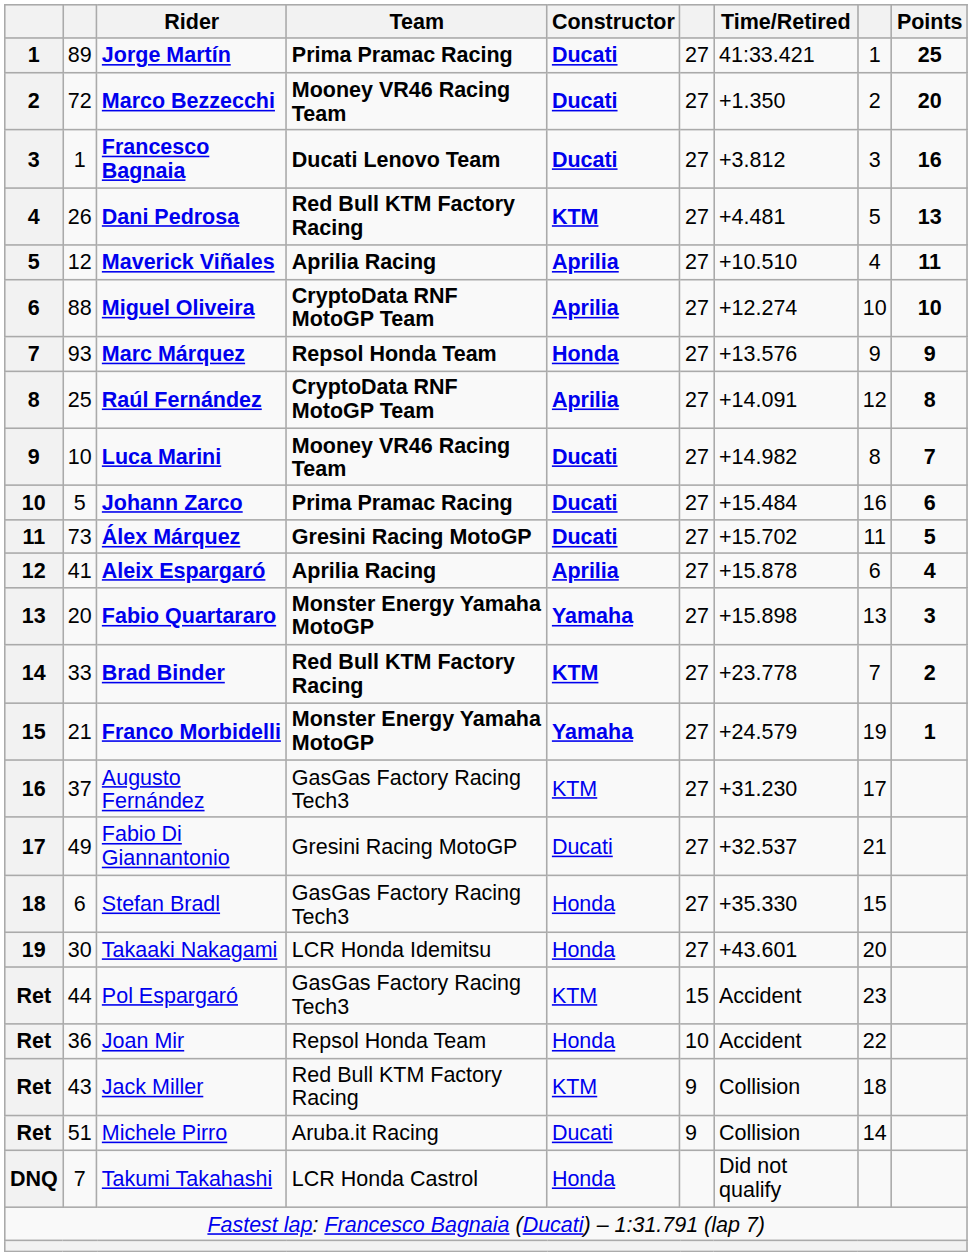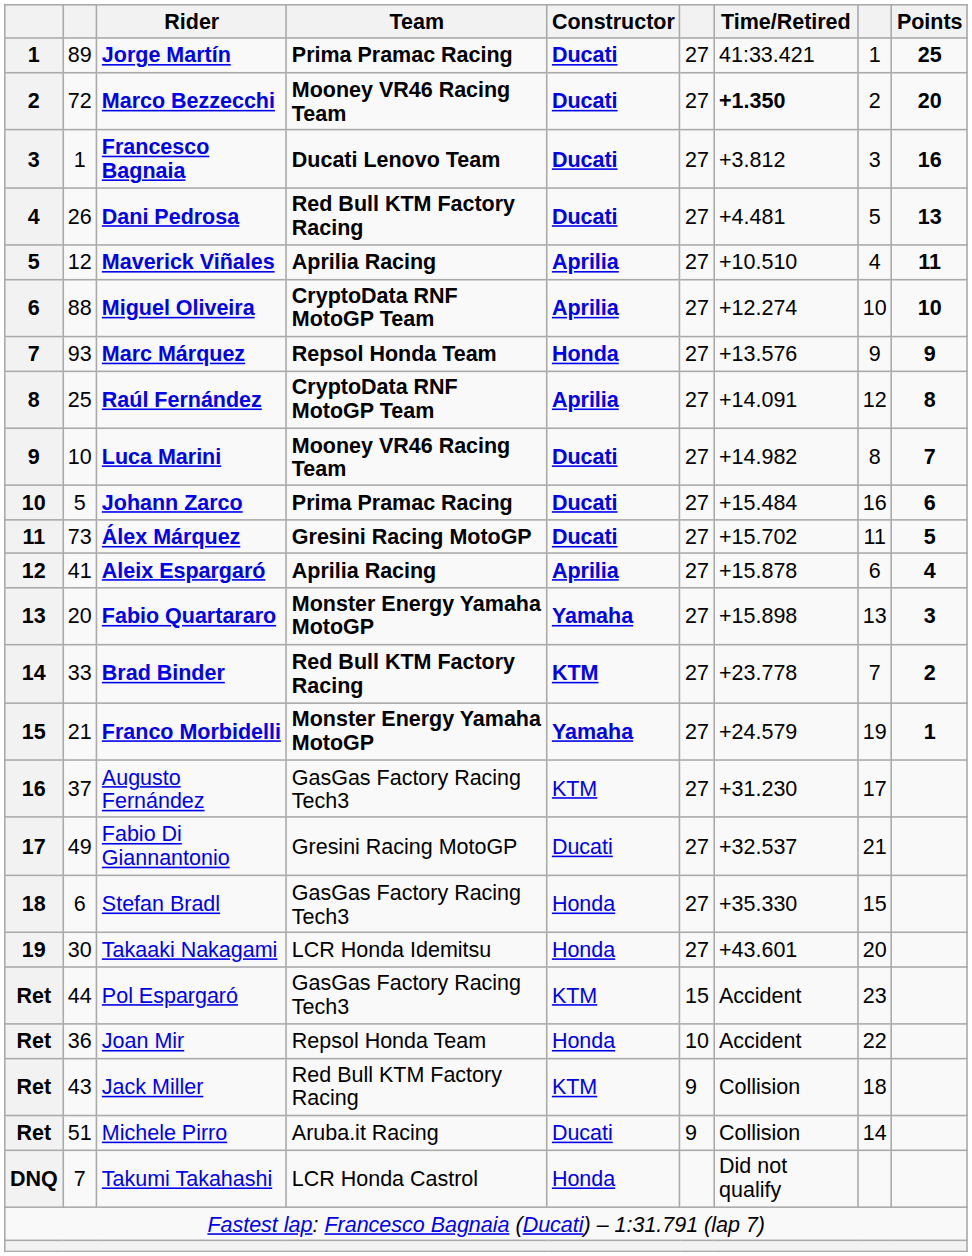 <table class="wikitable sortable" style="font-size: 85%;">
 <tr>
 <th scope="col"></th>
 <th scope="col"></th>
 <th scope="col">Rider</th>
 <th scope="col">Team</th>
 <th scope="col">Constructor</th>
 <th scope="col" class="unsortable"></th>
 <th scope="col" class="unsortable">Time/Retired</th>
 <th scope="col"></th>
 <th scope="col">Points</th>
 </tr>
 <tr>
 <th scope="row">1</th>
 <td align="center">89</td>
 <td data-sort-value="mart"> <strong><a href='#'>Jorge Martín</a></strong></td>
 <td><strong>Prima Pramac Racing</strong></td>
 <td><strong><a href='#'>Ducati</a></strong></td>
 <td>27</td>
 <td>41:33.421</td>
 <td align="center">1</td>
 <td align="center"><strong>25</strong></td>
 </tr>
 <tr>
 <th scope="row">2</th>
 <td align="center">72</td>
 <td data-sort-value="bez"> <strong><a href='#'>Marco Bezzecchi</a></strong></td>
 <td><strong>Mooney VR46 Racing Team</strong></td>
 <td><strong><a href='#'>Ducati</a></strong></td>
 <td>27</td>
-<td>+1.350</td>
+<td><strong>+1.350</strong></td>
 <td align="center">2</td>
 <td align="center"><strong>20</strong></td>
 </tr>
 <tr>
 <th scope="row">3</th>
 <td align="center">1</td>
 <td data-sort-value="bag"> <strong><a href='#'>Francesco Bagnaia</a></strong></td>
 <td><strong>Ducati Lenovo Team</strong></td>
 <td><strong><a href='#'>Ducati</a></strong></td>
 <td>27</td>
 <td>+3.812</td>
 <td align="center">3</td>
 <td align="center"><strong>16</strong></td>
 </tr>
 <tr>
 <th scope="row">4</th>
 <td align="center">26</td>
 <td data-sort-value="ped"> <strong><a href='#'>Dani Pedrosa</a></strong></td>
 <td><strong>Red Bull KTM Factory Racing</strong></td>
-<td><strong><a href='#'>KTM</a></strong></td>
+<td><strong><a href='#'>Ducati</a></strong></td>
 <td>27</td>
 <td>+4.481</td>
 <td align="center">5</td>
 <td align="center"><strong>13</strong></td>
 </tr>
 <tr>
 <th scope="row">5</th>
 <td align="center">12</td>
 <td data-sort-value="vin"> <strong><a href='#'>Maverick Viñales</a></strong></td>
 <td><strong>Aprilia Racing</strong></td>
 <td><strong><a href='#'>Aprilia</a></strong></td>
 <td>27</td>
 <td>+10.510</td>
 <td align="center">4</td>
 <td align="center"><strong>11</strong></td>
 </tr>
 <tr>
 <th scope="row">6</th>
 <td align="center">88</td>
 <td data-sort-value="oli"> <strong><a href='#'>Miguel Oliveira</a></strong></td>
 <td><strong>CryptoData RNF MotoGP Team</strong></td>
 <td><strong><a href='#'>Aprilia</a></strong></td>
 <td>27</td>
 <td>+12.274</td>
 <td align="center">10</td>
 <td align="center"><strong>10</strong></td>
 </tr>
 <tr>
 <th scope="row">7</th>
 <td align="center">93</td>
 <td data-sort-value="marqm"> <strong><a href='#'>Marc Márquez</a></strong></td>
 <td><strong>Repsol Honda Team</strong></td>
 <td><strong><a href='#'>Honda</a></strong></td>
 <td>27</td>
 <td>+13.576</td>
 <td align="center">9</td>
 <td align="center"><strong>9</strong></td>
 </tr>
 <tr>
 <th scope="row">8</th>
 <td align="center">25</td>
 <td data-sort-value="ferr"> <strong><a href='#'>Raúl Fernández</a></strong></td>
 <td><strong>CryptoData RNF MotoGP Team</strong></td>
 <td><strong><a href='#'>Aprilia</a></strong></td>
 <td>27</td>
 <td>+14.091</td>
 <td align="center">12</td>
 <td align="center"><strong>8</strong></td>
 </tr>
 <tr>
 <th scope="row">9</th>
 <td align="center">10</td>
 <td data-sort-value="mari"> <strong><a href='#'>Luca Marini</a></strong></td>
 <td><strong>Mooney VR46 Racing Team</strong></td>
 <td><strong><a href='#'>Ducati</a></strong></td>
 <td>27</td>
 <td>+14.982</td>
 <td align="center">8</td>
 <td align="center"><strong>7</strong></td>
 </tr>
 <tr>
 <th scope="row">10</th>
 <td align="center">5</td>
 <td data-sort-value="zar"> <strong><a href='#'>Johann Zarco</a></strong></td>
 <td><strong>Prima Pramac Racing</strong></td>
 <td><strong><a href='#'>Ducati</a></strong></td>
 <td>27</td>
 <td>+15.484</td>
 <td align="center">16</td>
 <td align="center"><strong>6</strong></td>
 </tr>
 <tr>
 <th scope="row">11</th>
 <td align="center">73</td>
 <td data-sort-value="marqa"> <strong><a href='#'>Álex Márquez</a></strong></td>
 <td><strong>Gresini Racing MotoGP</strong></td>
 <td><strong><a href='#'>Ducati</a></strong></td>
 <td>27</td>
 <td>+15.702</td>
 <td align="center">11</td>
 <td align="center"><strong>5</strong></td>
 </tr>
 <tr>
 <th scope="row">12</th>
 <td align="center">41</td>
 <td data-sort-value="espa"> <strong><a href='#'>Aleix Espargaró</a></strong></td>
 <td><strong>Aprilia Racing</strong></td>
 <td><strong><a href='#'>Aprilia</a></strong></td>
 <td>27</td>
 <td>+15.878</td>
 <td align="center">6</td>
 <td align="center"><strong>4</strong></td>
 </tr>
 <tr>
 <th scope="row">13</th>
 <td align="center">20</td>
 <td data-sort-value="qua"> <strong><a href='#'>Fabio Quartararo</a></strong></td>
 <td><strong>Monster Energy Yamaha MotoGP</strong></td>
 <td><strong><a href='#'>Yamaha</a></strong></td>
 <td>27</td>
 <td>+15.898</td>
 <td align="center">13</td>
 <td align="center"><strong>3</strong></td>
 </tr>
 <tr>
 <th scope="row">14</th>
 <td align="center">33</td>
 <td data-sort-value="bin"> <strong><a href='#'>Brad Binder</a></strong></td>
 <td><strong>Red Bull KTM Factory Racing</strong></td>
 <td><strong><a href='#'>KTM</a></strong></td>
 <td>27</td>
 <td>+23.778</td>
 <td align="center">7</td>
 <td align="center"><strong>2</strong></td>
 </tr>
 <tr>
 <th scope="row">15</th>
 <td align="center">21</td>
 <td data-sort-value="mor"> <strong><a href='#'>Franco Morbidelli</a></strong></td>
 <td><strong>Monster Energy Yamaha MotoGP</strong></td>
 <td><strong><a href='#'>Yamaha</a></strong></td>
 <td>27</td>
 <td>+24.579</td>
 <td align="center">19</td>
 <td align="center"><strong>1</strong></td>
 </tr>
 <tr>
 <th scope="row">16</th>
 <td align="center">37</td>
 <td data-sort-value="fera"> <a href='#'>Augusto Fernández</a></td>
 <td>GasGas Factory Racing Tech3</td>
 <td><a href='#'>KTM</a></td>
 <td>27</td>
 <td>+31.230</td>
 <td align="center">17</td>
 <td></td>
 </tr>
 <tr>
 <th scope="row">17</th>
 <td align="center">49</td>
 <td data-sort-value="dig"> <a href='#'>Fabio Di Giannantonio</a></td>
 <td>Gresini Racing MotoGP</td>
 <td><a href='#'>Ducati</a></td>
 <td>27</td>
 <td>+32.537</td>
 <td align="center">21</td>
 <td></td>
 </tr>
 <tr>
 <th scope="row">18</th>
 <td align="center">6</td>
 <td data-sort-value="bra"> <a href='#'>Stefan Bradl</a></td>
 <td>GasGas Factory Racing Tech3</td>
 <td><a href='#'>Honda</a></td>
 <td>27</td>
 <td>+35.330</td>
 <td align="center">15</td>
 <td></td>
 </tr>
 <tr>
 <th scope="row">19</th>
 <td align="center">30</td>
 <td data-sort-value="nak"> <a href='#'>Takaaki Nakagami</a></td>
 <td>LCR Honda Idemitsu</td>
 <td><a href='#'>Honda</a></td>
 <td>27</td>
 <td>+43.601</td>
 <td align="center">20</td>
 <td></td>
 </tr>
 <tr>
 <th scope="row">Ret</th>
 <td align="center">44</td>
 <td data-sort-value="espp"> <a href='#'>Pol Espargaró</a></td>
 <td>GasGas Factory Racing Tech3</td>
 <td><a href='#'>KTM</a></td>
 <td>15</td>
 <td>Accident</td>
 <td align="center">23</td>
 <td></td>
 </tr>
 <tr>
 <th scope="row">Ret</th>
 <td align="center">36</td>
 <td data-sort-value="mir"> <a href='#'>Joan Mir</a></td>
 <td>Repsol Honda Team</td>
 <td><a href='#'>Honda</a></td>
 <td>10</td>
 <td>Accident</td>
 <td align="center">22</td>
 <td></td>
 </tr>
 <tr>
 <th scope="row">Ret</th>
 <td align="center">43</td>
 <td data-sort-value="mil"> <a href='#'>Jack Miller</a></td>
 <td>Red Bull KTM Factory Racing</td>
 <td><a href='#'>KTM</a></td>
 <td>9</td>
 <td>Collision</td>
 <td align="center">18</td>
 <td></td>
 </tr>
 <tr>
 <th scope="row">Ret</th>
 <td align="center">51</td>
 <td data-sort-value="pir"> <a href='#'>Michele Pirro</a></td>
 <td>Aruba.it Racing</td>
 <td><a href='#'>Ducati</a></td>
 <td>9</td>
 <td>Collision</td>
 <td align="center">14</td>
 <td></td>
 </tr>
 <tr>
 <th scope="row">DNQ</th>
 <td align="center">7</td>
 <td data-sort-value="tak"> <a href='#'>Takumi Takahashi</a></td>
 <td>LCR Honda Castrol</td>
 <td><a href='#'>Honda</a></td>
 <td></td>
 <td>Did not qualify</td>
 <td align="center"></td>
 <td></td>
 </tr>
 <tr class="sortbottom">
 <td colspan="9" style="text-align:center"><em><a href='#'>Fastest lap</a>:  <a href='#'>Francesco Bagnaia</a> (<a href='#'>Ducati</a>) – 1:31.791 (lap 7)</em></td>
 </tr>
 <tr>
 <th colspan=9></th>
 </tr>
 </table>
